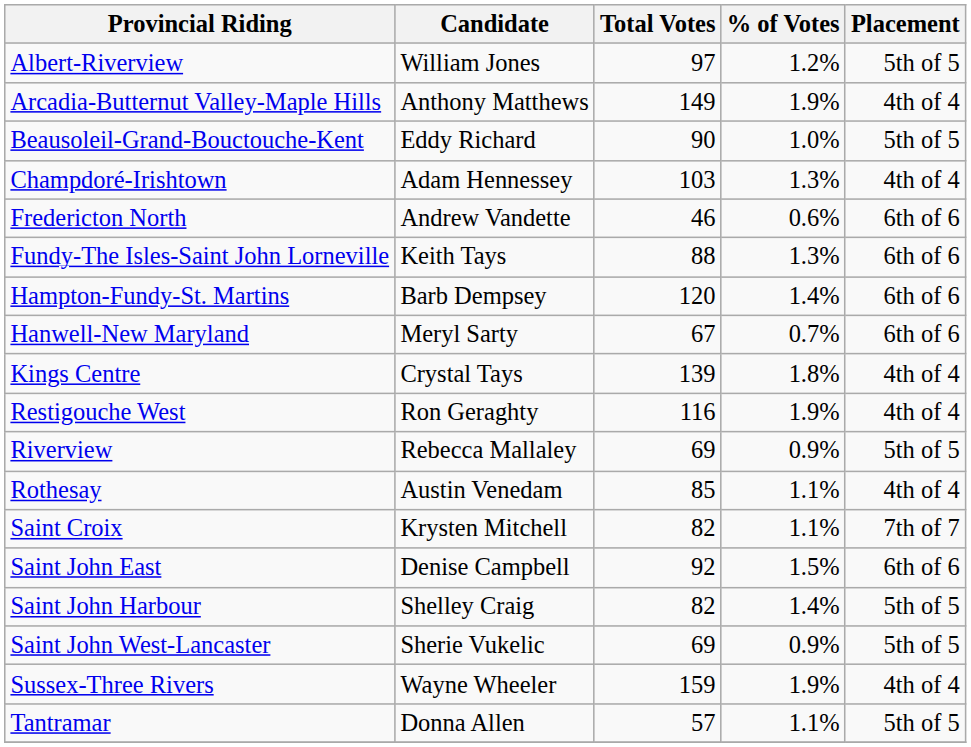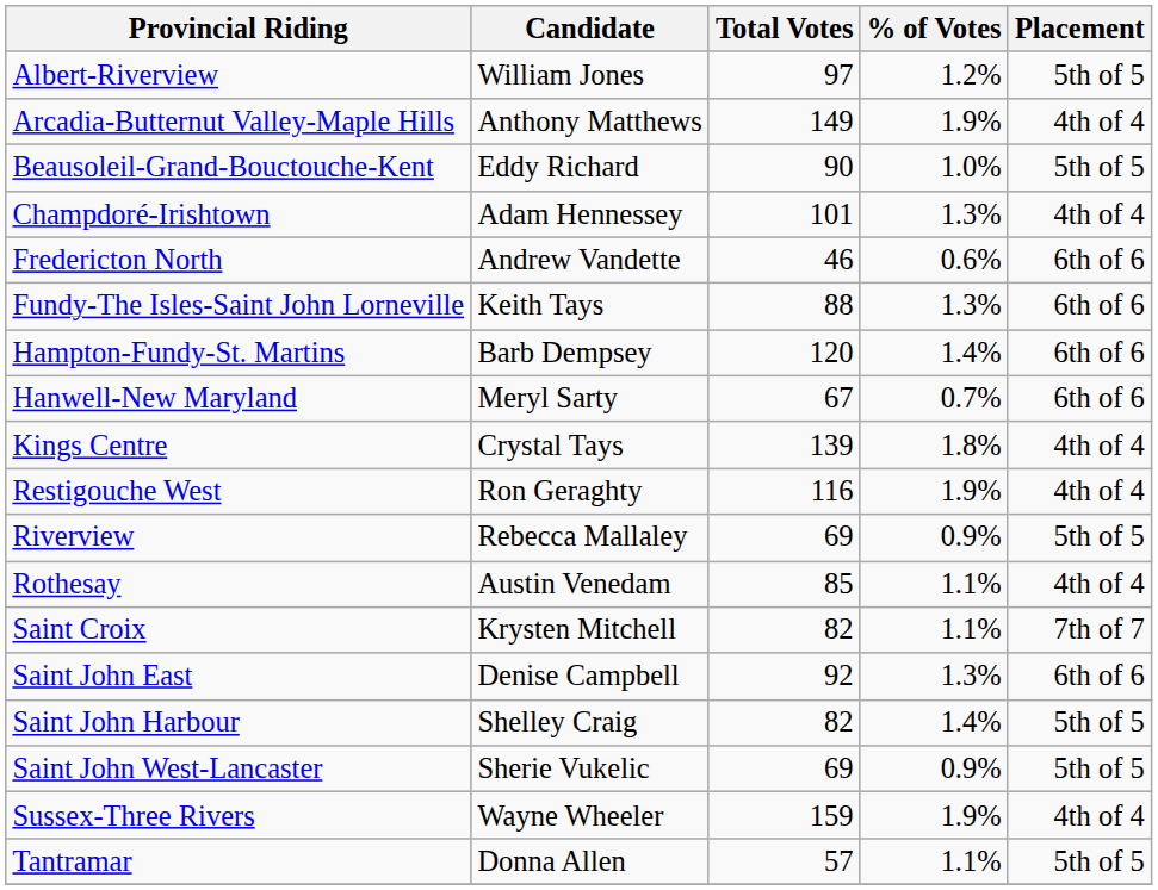 <table class="sortable wikitable">
 <tr>
 <th>Provincial Riding</th>
 <th>Candidate</th>
 <th>Total Votes</th>
 <th>% of Votes</th>
 <th>Placement</th>
 </tr>
 <tr>
 <td><a href='#'>Albert-Riverview</a></td>
 <td>William Jones</td>
 <td style="text-align:right;">97</td>
 <td style="text-align:right;">1.2%</td>
 <td style="text-align:right;">5th of 5</td>
 </tr>
 <tr>
 <td><a href='#'>Arcadia-Butternut Valley-Maple Hills</a></td>
 <td>Anthony Matthews</td>
 <td style="text-align:right;">149</td>
 <td style="text-align:right;">1.9%</td>
 <td style="text-align:right;">4th of 4</td>
 </tr>
 <tr>
 <td><a href='#'>Beausoleil-Grand-Bouctouche-Kent</a></td>
 <td>Eddy Richard</td>
 <td style="text-align:right;">90</td>
 <td style="text-align:right;">1.0%</td>
 <td style="text-align:right;">5th of 5</td>
 </tr>
 <tr>
 <td><a href='#'>Champdoré-Irishtown</a></td>
 <td>Adam Hennessey</td>
-<td style="text-align:right;">103</td>
+<td style="text-align:right;">101</td>
 <td style="text-align:right;">1.3%</td>
 <td style="text-align:right;">4th of 4</td>
 </tr>
 <tr>
 <td><a href='#'>Fredericton North</a></td>
 <td>Andrew Vandette</td>
 <td style="text-align:right;">46</td>
 <td style="text-align:right;">0.6%</td>
 <td style="text-align:right;">6th of 6</td>
 </tr>
 <tr>
 <td><a href='#'>Fundy-The Isles-Saint John Lorneville</a></td>
 <td>Keith Tays</td>
 <td style="text-align:right;">88</td>
 <td style="text-align:right;">1.3%</td>
 <td style="text-align:right;">6th of 6</td>
 </tr>
 <tr>
 <td><a href='#'>Hampton-Fundy-St. Martins</a></td>
 <td>Barb Dempsey</td>
 <td style="text-align:right;">120</td>
 <td style="text-align:right;">1.4%</td>
 <td style="text-align:right;">6th of 6</td>
 </tr>
 <tr>
 <td><a href='#'>Hanwell-New Maryland</a></td>
 <td>Meryl Sarty</td>
 <td style="text-align:right;">67</td>
 <td style="text-align:right;">0.7%</td>
 <td style="text-align:right;">6th of 6</td>
 </tr>
 <tr>
 <td><a href='#'>Kings Centre</a></td>
 <td>Crystal Tays</td>
 <td style="text-align:right;">139</td>
 <td style="text-align:right;">1.8%</td>
 <td style="text-align:right;">4th of 4</td>
 </tr>
 <tr>
 <td><a href='#'>Restigouche West</a></td>
 <td>Ron Geraghty</td>
 <td style="text-align:right;">116</td>
 <td style="text-align:right;">1.9%</td>
 <td style="text-align:right;">4th of 4</td>
 </tr>
 <tr>
 <td><a href='#'>Riverview</a></td>
 <td>Rebecca Mallaley</td>
 <td style="text-align:right;">69</td>
 <td style="text-align:right;">0.9%</td>
 <td style="text-align:right;">5th of 5</td>
 </tr>
 <tr>
 <td><a href='#'>Rothesay</a></td>
 <td>Austin Venedam</td>
 <td style="text-align:right;">85</td>
 <td style="text-align:right;">1.1%</td>
 <td style="text-align:right;">4th of 4</td>
 </tr>
 <tr>
 <td><a href='#'>Saint Croix</a></td>
 <td>Krysten Mitchell</td>
 <td style="text-align:right;">82</td>
 <td style="text-align:right;">1.1%</td>
 <td style="text-align:right;">7th of 7</td>
 </tr>
 <tr>
 <td><a href='#'>Saint John East</a></td>
 <td>Denise Campbell</td>
 <td style="text-align:right;">92</td>
-<td style="text-align:right;">1.5%</td>
+<td style="text-align:right;">1.3%</td>
 <td style="text-align:right;">6th of 6</td>
 </tr>
 <tr>
 <td><a href='#'>Saint John Harbour</a></td>
 <td>Shelley Craig</td>
 <td style="text-align:right;">82</td>
 <td style="text-align:right;">1.4%</td>
 <td style="text-align:right;">5th of 5</td>
 </tr>
 <tr>
 <td><a href='#'>Saint John West-Lancaster</a></td>
 <td>Sherie Vukelic</td>
 <td style="text-align:right;">69</td>
 <td style="text-align:right;">0.9%</td>
 <td style="text-align:right;">5th of 5</td>
 </tr>
 <tr>
 <td><a href='#'>Sussex-Three Rivers</a></td>
 <td>Wayne Wheeler</td>
 <td style="text-align:right;">159</td>
 <td style="text-align:right;">1.9%</td>
 <td style="text-align:right;">4th of 4</td>
 </tr>
 <tr>
 <td><a href='#'>Tantramar</a></td>
 <td>Donna Allen</td>
 <td style="text-align:right;">57</td>
 <td style="text-align:right;">1.1%</td>
 <td style="text-align:right;">5th of 5</td>
 </tr>
 <tr>
 </tr>
 </table>
